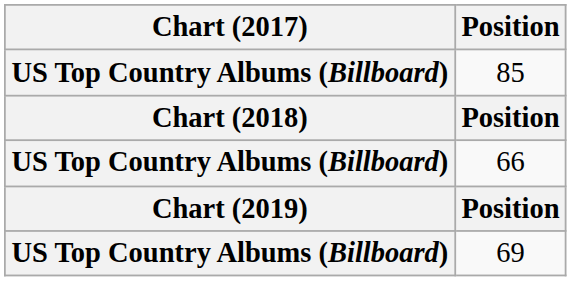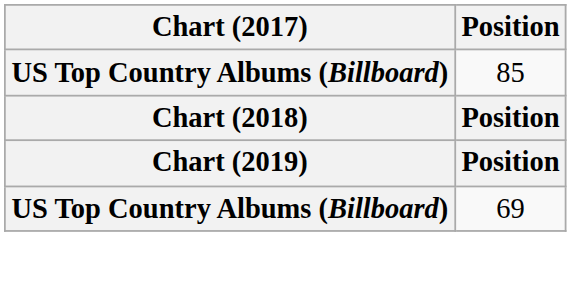 <table class="wikitable plainrowheaders" style="text-align:center">
 <tr>
 <th scope="col">Chart (2017)</th>
 <th scope="col">Position</th>
 </tr>
 <tr>
 <th scope="row">US Top Country Albums (<em>Billboard</em>)</th>
 <td>85</td>
 </tr>
 <tr>
 <th scope="col">Chart (2018)</th>
 <th scope="col">Position</th>
 </tr>
 <tr>
-<th scope="row">US Top Country Albums (<em>Billboard</em>)</th>
-<td>66</td>
-</tr>
-<tr>
 <th scope="col">Chart (2019)</th>
 <th scope="col">Position</th>
 </tr>
 <tr>
 <th scope="row">US Top Country Albums (<em>Billboard</em>)</th>
 <td>69</td>
 </tr>
 </table>
